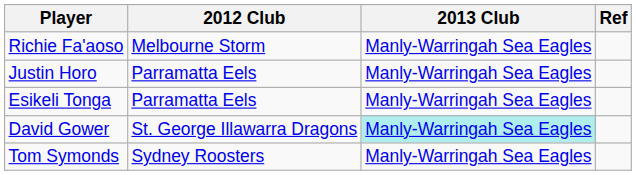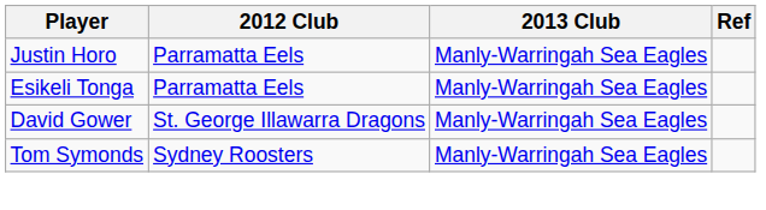 <table class="wikitable sortable">
 <tr>
 <th>Player</th>
 <th>2012 Club</th>
 <th>2013 Club</th>
 <th>Ref</th>
-</tr>
-<tr>
-<td><a href='#'>Richie Fa'aoso</a></td>
-<td> <a href='#'>Melbourne Storm</a></td>
-<td> <a href='#'>Manly-Warringah Sea Eagles</a></td>
-<td></td>
 </tr>
 <tr>
 <td><a href='#'>Justin Horo</a></td>
 <td> <a href='#'>Parramatta Eels</a></td>
 <td> <a href='#'>Manly-Warringah Sea Eagles</a></td>
 <td></td>
 </tr>
 <tr>
 <td><a href='#'>Esikeli Tonga</a></td>
 <td> <a href='#'>Parramatta Eels</a></td>
 <td> <a href='#'>Manly-Warringah Sea Eagles</a></td>
 <td></td>
 </tr>
 <tr>
 <td><a href='#'>David Gower</a></td>
 <td> <a href='#'>St. George Illawarra Dragons</a></td>
-<td style="background: paleturquoise;"> <a href='#'>Manly-Warringah Sea Eagles</a></td>
+<td> <a href='#'>Manly-Warringah Sea Eagles</a></td>
 <td></td>
 </tr>
 <tr>
 <td><a href='#'>Tom Symonds</a></td>
 <td> <a href='#'>Sydney Roosters</a></td>
 <td> <a href='#'>Manly-Warringah Sea Eagles</a></td>
 <td></td>
 </tr>
 </table>
